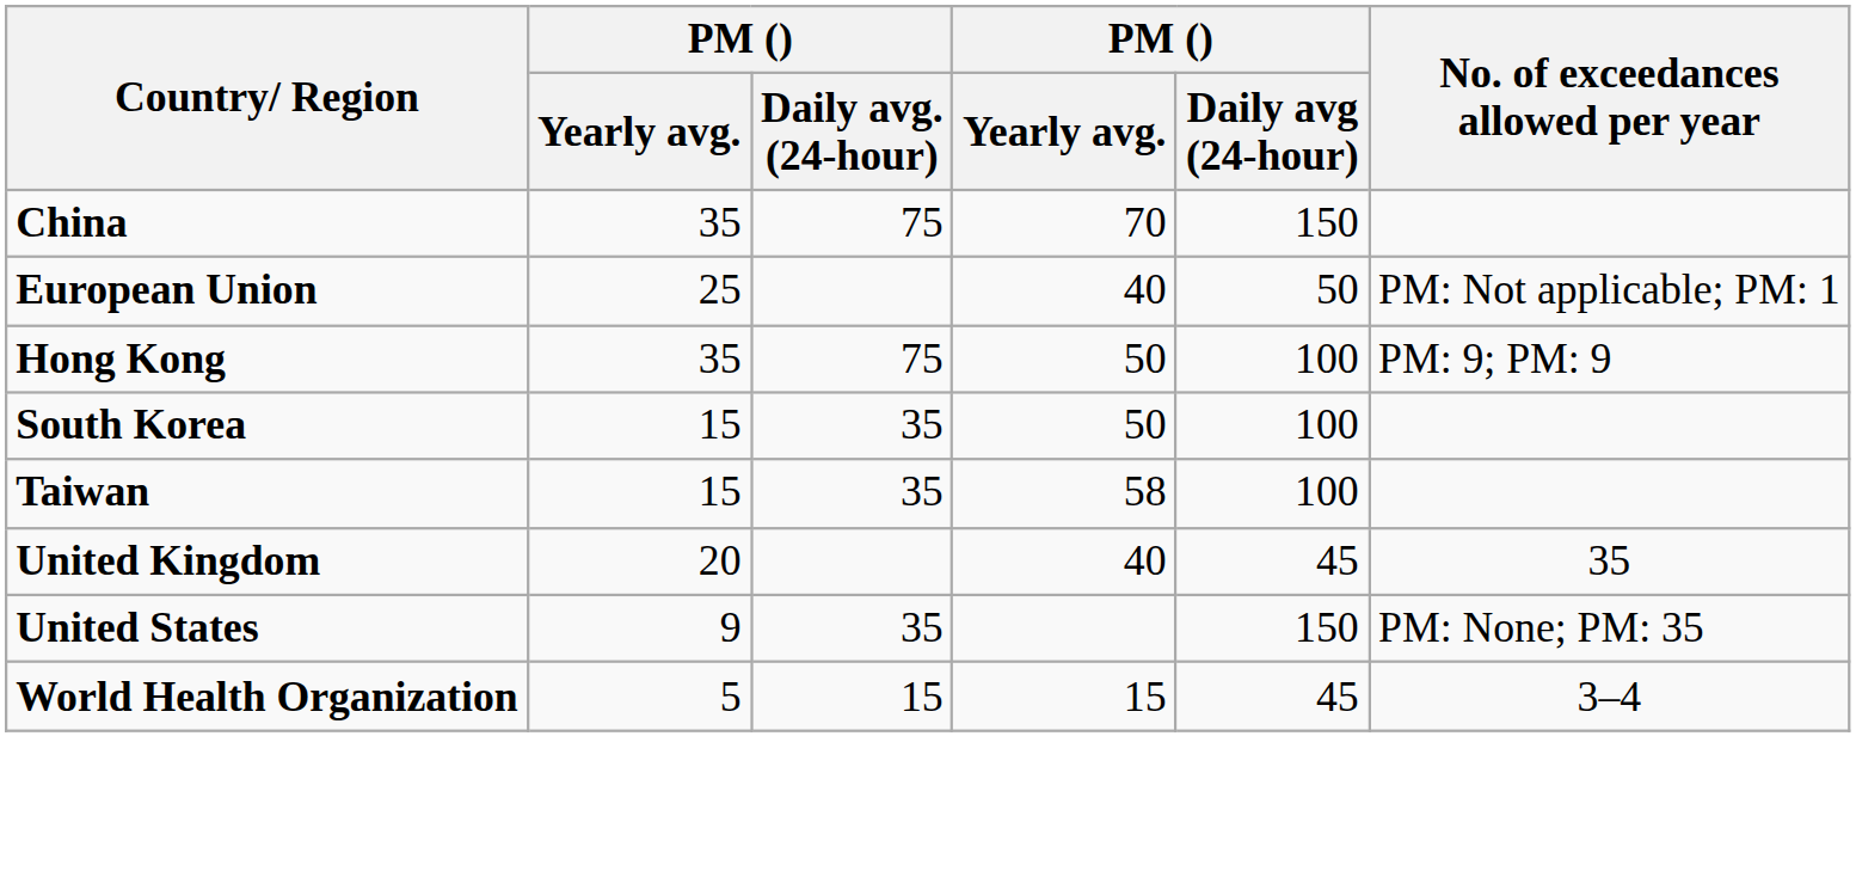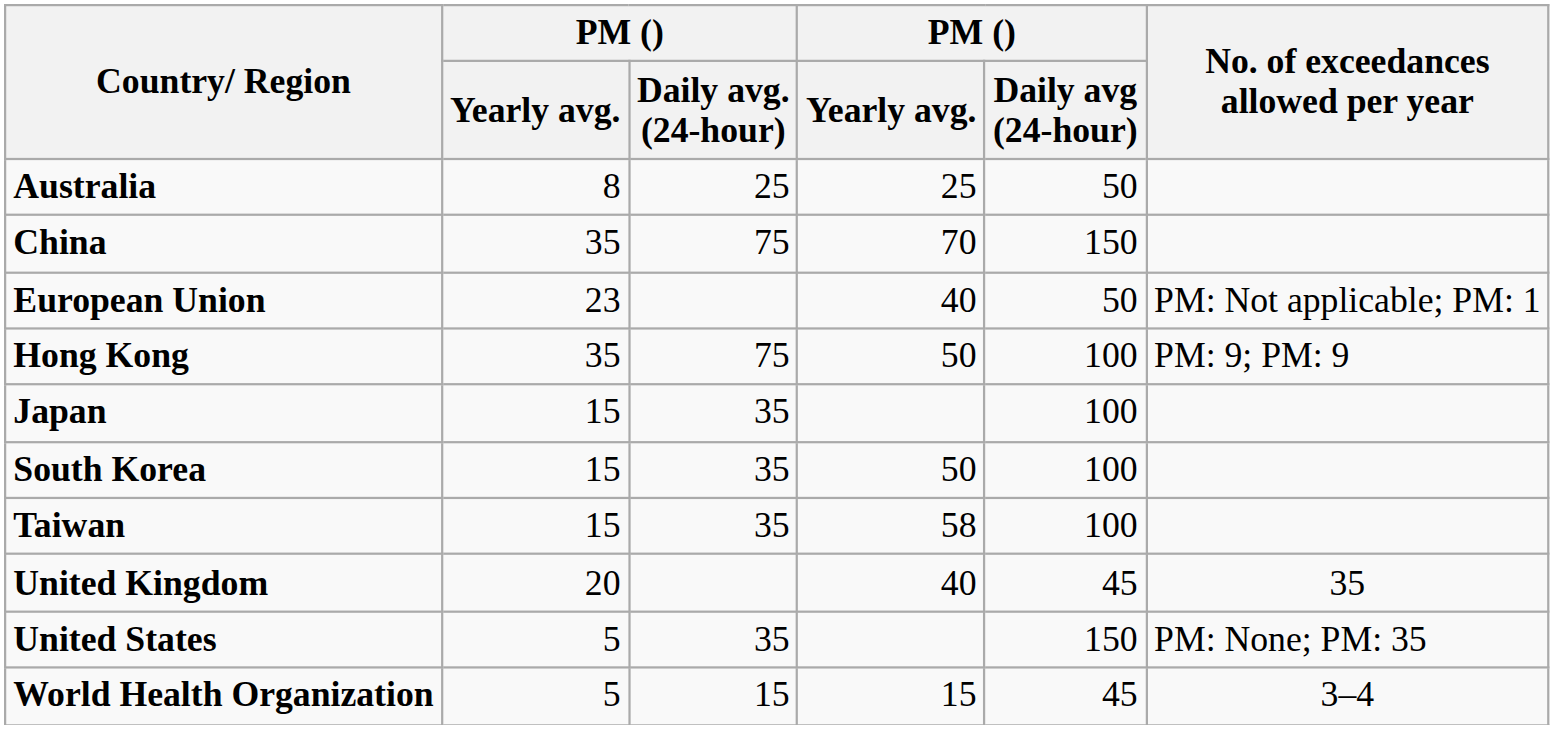 <table class="wikitable sortable">
 <tr>
 <th rowspan="2">Country/ Region</th>
 <th ! colspan="2">PM ()</th>
 <th ! colspan="2">PM ()</th>
 <th ! rowspan="2">No. of exceedances<br>allowed per year</th>
 </tr>
 <tr>
 <th>Yearly avg.</th>
 <th>Daily avg.<br>(24-hour)</th>
 <th>Yearly avg.</th>
 <th>Daily avg<br>(24-hour)</th>
 </tr>
 <tr>
+<td><strong>Australia</strong> </td>
+<td style="text-align:right">8</td>
+<td style="text-align:right">25</td>
+<td style="text-align:right">25</td>
+<td style="text-align:right">50</td>
+<td></td>
+</tr>
+<tr>
 <td><strong>China</strong> </td>
 <td style="text-align:right">35</td>
 <td style="text-align:right">75</td>
 <td style="text-align:right">70</td>
 <td style="text-align:right">150</td>
 <td></td>
 </tr>
 <tr>
 <td><strong>European Union</strong> </td>
-<td style="text-align:right">25</td>
+<td style="text-align:right">23</td>
 <td></td>
 <td style="text-align:right">40</td>
 <td style="text-align:right">50</td>
 <td>PM: Not applicable; PM: 1</td>
 </tr>
 <tr>
 <td><strong>Hong Kong</strong> </td>
 <td style="text-align:right">35</td>
 <td style="text-align:right">75</td>
 <td style="text-align:right">50</td>
 <td style="text-align:right">100</td>
 <td>PM: 9; PM: 9</td>
+</tr>
+<tr>
+<td><strong>Japan</strong> </td>
+<td style="text-align:right">15</td>
+<td style="text-align:right">35</td>
+<td></td>
+<td style="text-align:right">100</td>
+<td></td>
 </tr>
 <tr>
 <td><strong>South Korea</strong> </td>
 <td style="text-align:right">15</td>
 <td style="text-align:right">35</td>
 <td style="text-align:right">50</td>
 <td style="text-align:right">100</td>
 <td></td>
 </tr>
 <tr>
 <td><strong>Taiwan</strong> </td>
 <td style="text-align:right">15</td>
 <td style="text-align:right">35</td>
 <td style="text-align:right">58</td>
 <td style="text-align:right">100</td>
 <td></td>
 </tr>
 <tr>
 <td><strong>United Kingdom</strong> </td>
 <td style="text-align:right">20</td>
 <td style="text-align:right"></td>
 <td style="text-align:right">40</td>
 <td style="text-align:right">45</td>
 <td style="text-align:center">35</td>
 </tr>
 <tr>
 <td><strong>United States</strong> </td>
-<td style="text-align:right">9</td>
+<td style="text-align:right">5</td>
 <td style="text-align:right">35</td>
 <td></td>
 <td style="text-align:right">150</td>
 <td>PM: None; PM: 35</td>
 </tr>
 <tr>
 <td><strong>World Health Organization</strong> </td>
 <td style="text-align:right">5</td>
 <td style="text-align:right">15</td>
 <td style="text-align:right">15</td>
 <td style="text-align:right">45</td>
 <td style="text-align:center">3–4</td>
 </tr>
 </table>
